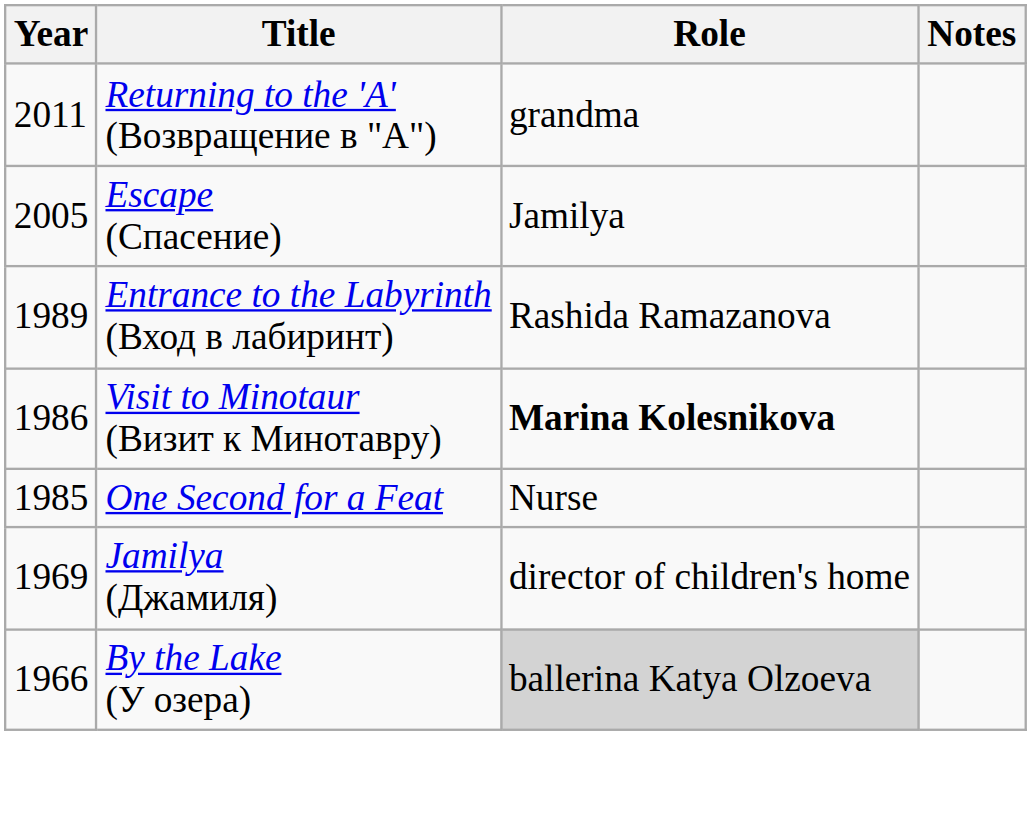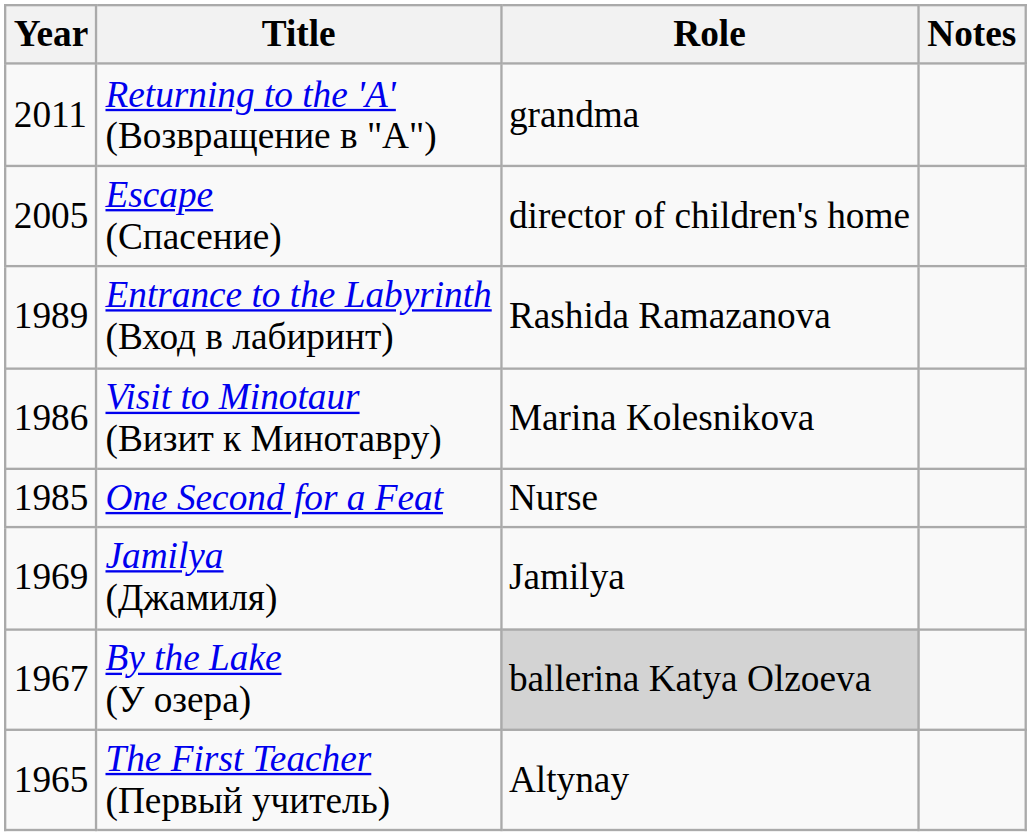 <table class="wikitable sortable">
 <tr>
 <th>Year</th>
 <th>Title</th>
 <th>Role</th>
 <th class="unsortable">Notes</th>
 </tr>
 <tr>
 <td>2011</td>
 <td><em><a href='#'>Returning to the 'A'</a></em><br>(Возвращение в "А")</td>
 <td>grandma</td>
 <td></td>
 </tr>
 <tr>
 <td>2005</td>
 <td><em><a href='#'>Escape</a></em><br>(Спасение)</td>
-<td>Jamilya</td>
+<td>director of children's home</td>
 <td></td>
 </tr>
 <tr>
 <td>1989</td>
 <td><em><a href='#'>Entrance to the Labyrinth</a></em><br>(Вход в лабиринт)</td>
 <td>Rashida Ramazanova</td>
 <td></td>
 </tr>
 <tr>
 <td>1986</td>
 <td><em><a href='#'>Visit to Minotaur</a></em><br>(Визит к Минотавру)</td>
-<td><strong>Marina Kolesnikova</strong></td>
+<td>Marina Kolesnikova</td>
 <td></td>
 </tr>
 <tr>
 <td>1985</td>
 <td><em><a href='#'>One Second for a Feat</a></em></td>
 <td>Nurse</td>
 <td></td>
 </tr>
 <tr>
 <td>1969</td>
 <td><em><a href='#'>Jamilya</a></em><br>(Джамиля)</td>
-<td>director of children's home</td>
+<td>Jamilya</td>
 <td></td>
 </tr>
 <tr>
-<td>1966</td>
+<td>1967</td>
 <td><em><a href='#'>By the Lake</a></em><br>(У озера)</td>
 <td style="background: lightgrey;">ballerina Katya Olzoeva</td>
 <td></td>
 </tr>
+<tr>
+<td>1965</td>
+<td><em><a href='#'>The First Teacher</a></em><br>(Первый учитель)</td>
+<td>Altynay</td>
+<td></td>
+</tr>
 </table>
